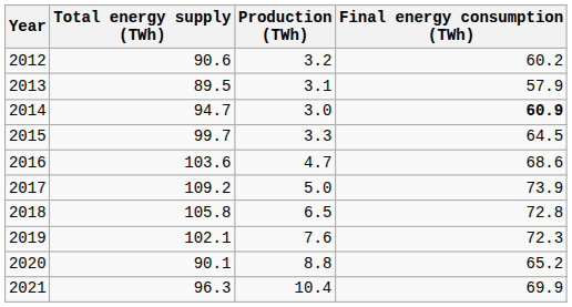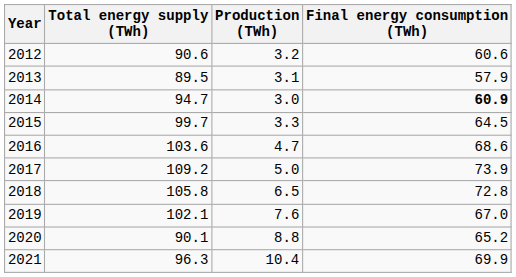 <table class="wikitable" style="text-align:right">
 <tr>
 <th>Year</th>
 <th>Total energy supply<br>(TWh)</th>
 <th>Production<br>(TWh)</th>
 <th>Final energy consumption<br>(TWh)</th>
 </tr>
 <tr>
 <td align="left">2012</td>
 <td>90.6</td>
 <td>3.2</td>
-<td>60.2</td>
+<td>60.6</td>
 </tr>
 <tr>
 <td align="left">2013</td>
 <td>89.5</td>
 <td>3.1</td>
 <td>57.9</td>
 </tr>
 <tr>
 <td align="left">2014</td>
 <td>94.7</td>
 <td>3.0</td>
 <td><strong>60.9</strong></td>
 </tr>
 <tr>
 <td align="left">2015</td>
 <td>99.7</td>
 <td>3.3</td>
 <td>64.5</td>
 </tr>
 <tr>
 <td align="left">2016</td>
 <td>103.6</td>
 <td>4.7</td>
 <td>68.6</td>
 </tr>
 <tr>
 <td align="left">2017</td>
 <td>109.2</td>
 <td>5.0</td>
 <td>73.9</td>
 </tr>
 <tr>
 <td align="left">2018</td>
 <td>105.8</td>
 <td>6.5</td>
 <td>72.8</td>
 </tr>
 <tr>
 <td align="left">2019</td>
 <td>102.1</td>
 <td>7.6</td>
-<td>72.3</td>
+<td>67.0</td>
 </tr>
 <tr>
 <td>2020</td>
 <td>90.1</td>
 <td>8.8</td>
 <td>65.2</td>
 </tr>
 <tr>
 <td>2021</td>
 <td>96.3</td>
 <td>10.4</td>
 <td>69.9</td>
 </tr>
 </table>
